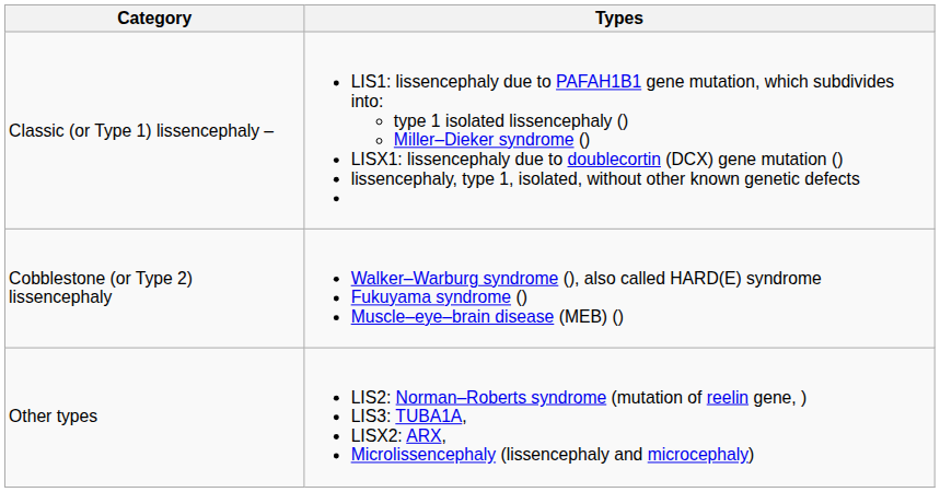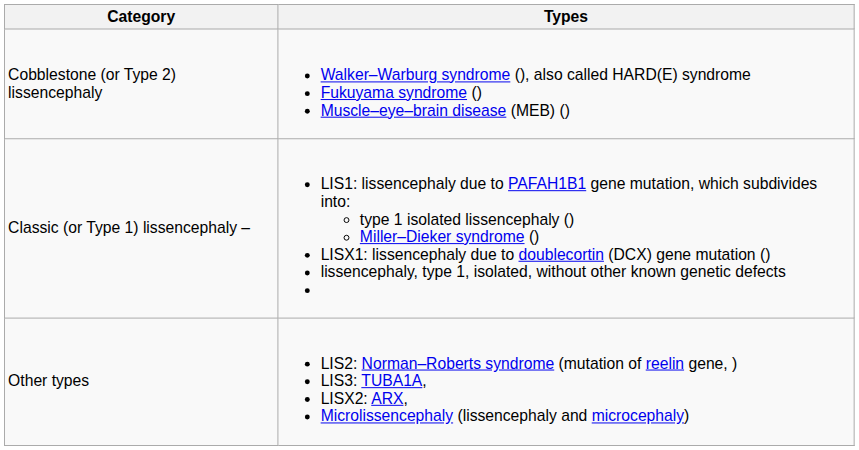 <table class="wikitable">
 <tr>
 <th>Category</th>
 <th>Types</th>
 </tr>
 <tr>
+<td>Cobblestone (or Type 2) lissencephaly</td>
+<td><br><ul><li><a href='#'>Walker–Warburg syndrome</a> (), also called HARD(E) syndrome</li><li><a href='#'>Fukuyama syndrome</a> ()</li><li><a href='#'>Muscle–eye–brain disease</a> (MEB) ()</li></ul></td>
+</tr>
+<tr>
 <td>Classic (or Type 1) lissencephaly – </td>
 <td><br><ul><li>LIS1: lissencephaly due to <a href='#'>PAFAH1B1</a> gene mutation, which subdivides into:<ul><li>type 1 isolated lissencephaly ()</li><li><a href='#'>Miller–Dieker syndrome</a> ()</li></ul></li><li>LISX1: lissencephaly due to <a href='#'>doublecortin</a> (DCX) gene mutation ()</li><li>lissencephaly, type 1, isolated, without other known genetic defects</li><li></li></ul></td>
-</tr>
-<tr>
-<td>Cobblestone (or Type 2) lissencephaly</td>
-<td><br><ul><li><a href='#'>Walker–Warburg syndrome</a> (), also called HARD(E) syndrome</li><li><a href='#'>Fukuyama syndrome</a> ()</li><li><a href='#'>Muscle–eye–brain disease</a> (MEB) ()</li></ul></td>
 </tr>
 <tr>
 <td>Other types</td>
 <td><br><ul><li>LIS2: <a href='#'>Norman–Roberts syndrome</a> (mutation of <a href='#'>reelin</a> gene, )</li><li>LIS3: <a href='#'>TUBA1A</a>, </li><li>LISX2: <a href='#'>ARX</a>, </li><li><a href='#'>Microlissencephaly</a> (lissencephaly and <a href='#'>microcephaly</a>)</li></ul></td>
 </tr>
 </table>
